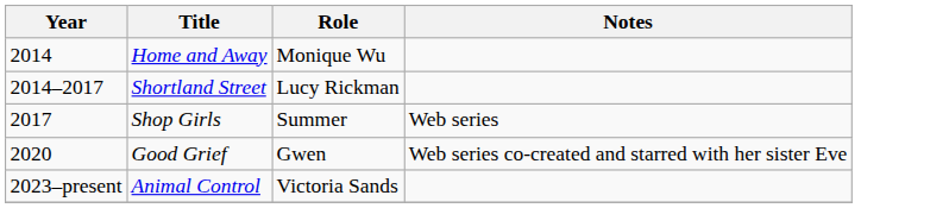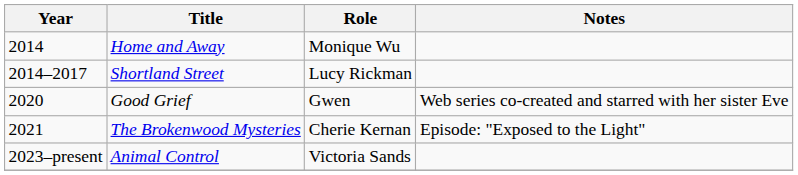 <table class="wikitable sortable">
 <tr>
 <th>Year</th>
 <th>Title</th>
 <th>Role</th>
 <th class="unsortable">Notes</th>
 </tr>
 <tr>
 <td>2014</td>
 <td><em><a href='#'>Home and Away</a></em></td>
 <td>Monique Wu</td>
 <td></td>
 </tr>
 <tr>
 <td>2014–2017</td>
 <td><em><a href='#'>Shortland Street</a></em></td>
 <td>Lucy Rickman</td>
 <td></td>
 </tr>
 <tr>
-<td>2017</td>
-<td><em>Shop Girls</em></td>
-<td>Summer</td>
-<td>Web series</td>
-</tr>
-<tr>
 <td>2020</td>
 <td><em>Good Grief</em></td>
 <td>Gwen</td>
 <td>Web series co-created and starred with her sister Eve</td>
+</tr>
+<tr>
+<td>2021</td>
+<td><em><a href='#'>The Brokenwood Mysteries</a></em></td>
+<td>Cherie Kernan</td>
+<td>Episode: "Exposed to the Light"</td>
 </tr>
 <tr>
 <td>2023–present</td>
 <td><em><a href='#'>Animal Control</a></em></td>
 <td>Victoria Sands</td>
 <td></td>
 </tr>
 <tr>
 </tr>
 </table>
